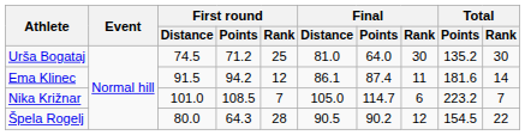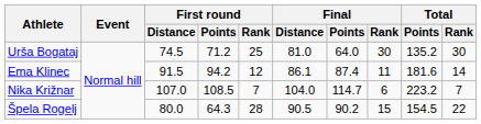 <table class="wikitable" style="font-size:90%">
 <tr>
 <th rowspan=2>Athlete</th>
 <th rowspan=2>Event</th>
 <th colspan=3>First round</th>
 <th colspan=3>Final</th>
 <th colspan=2>Total</th>
 </tr>
 <tr style="font-size:95%">
 <th>Distance</th>
 <th>Points</th>
 <th>Rank</th>
 <th>Distance</th>
 <th>Points</th>
 <th>Rank</th>
 <th>Points</th>
 <th>Rank</th>
 </tr>
 <tr align=center>
 <td style="text-align:left;"><a href='#'>Urša Bogataj</a></td>
 <td style="text-align:left;" rowspan="4"><a href='#'>Normal hill</a></td>
 <td>74.5</td>
 <td>71.2</td>
 <td>25</td>
 <td>81.0</td>
 <td>64.0</td>
 <td>30</td>
 <td>135.2</td>
 <td>30</td>
 </tr>
 <tr align=center>
 <td style="text-align:left;"><a href='#'>Ema Klinec</a></td>
 <td>91.5</td>
 <td>94.2</td>
 <td>12</td>
 <td>86.1</td>
 <td>87.4</td>
 <td>11</td>
 <td>181.6</td>
 <td>14</td>
 </tr>
 <tr align=center>
 <td style="text-align:left;"><a href='#'>Nika Križnar</a></td>
-<td>101.0</td>
+<td>107.0</td>
 <td>108.5</td>
 <td>7</td>
-<td>105.0</td>
+<td>104.0</td>
 <td>114.7</td>
 <td>6</td>
 <td>223.2</td>
 <td>7</td>
 </tr>
 <tr align=center>
 <td style="text-align:left;"><a href='#'>Špela Rogelj</a></td>
 <td>80.0</td>
 <td>64.3</td>
 <td>28</td>
 <td>90.5</td>
 <td>90.2</td>
-<td>12</td>
+<td>15</td>
 <td>154.5</td>
 <td>22</td>
 </tr>
 </table>
